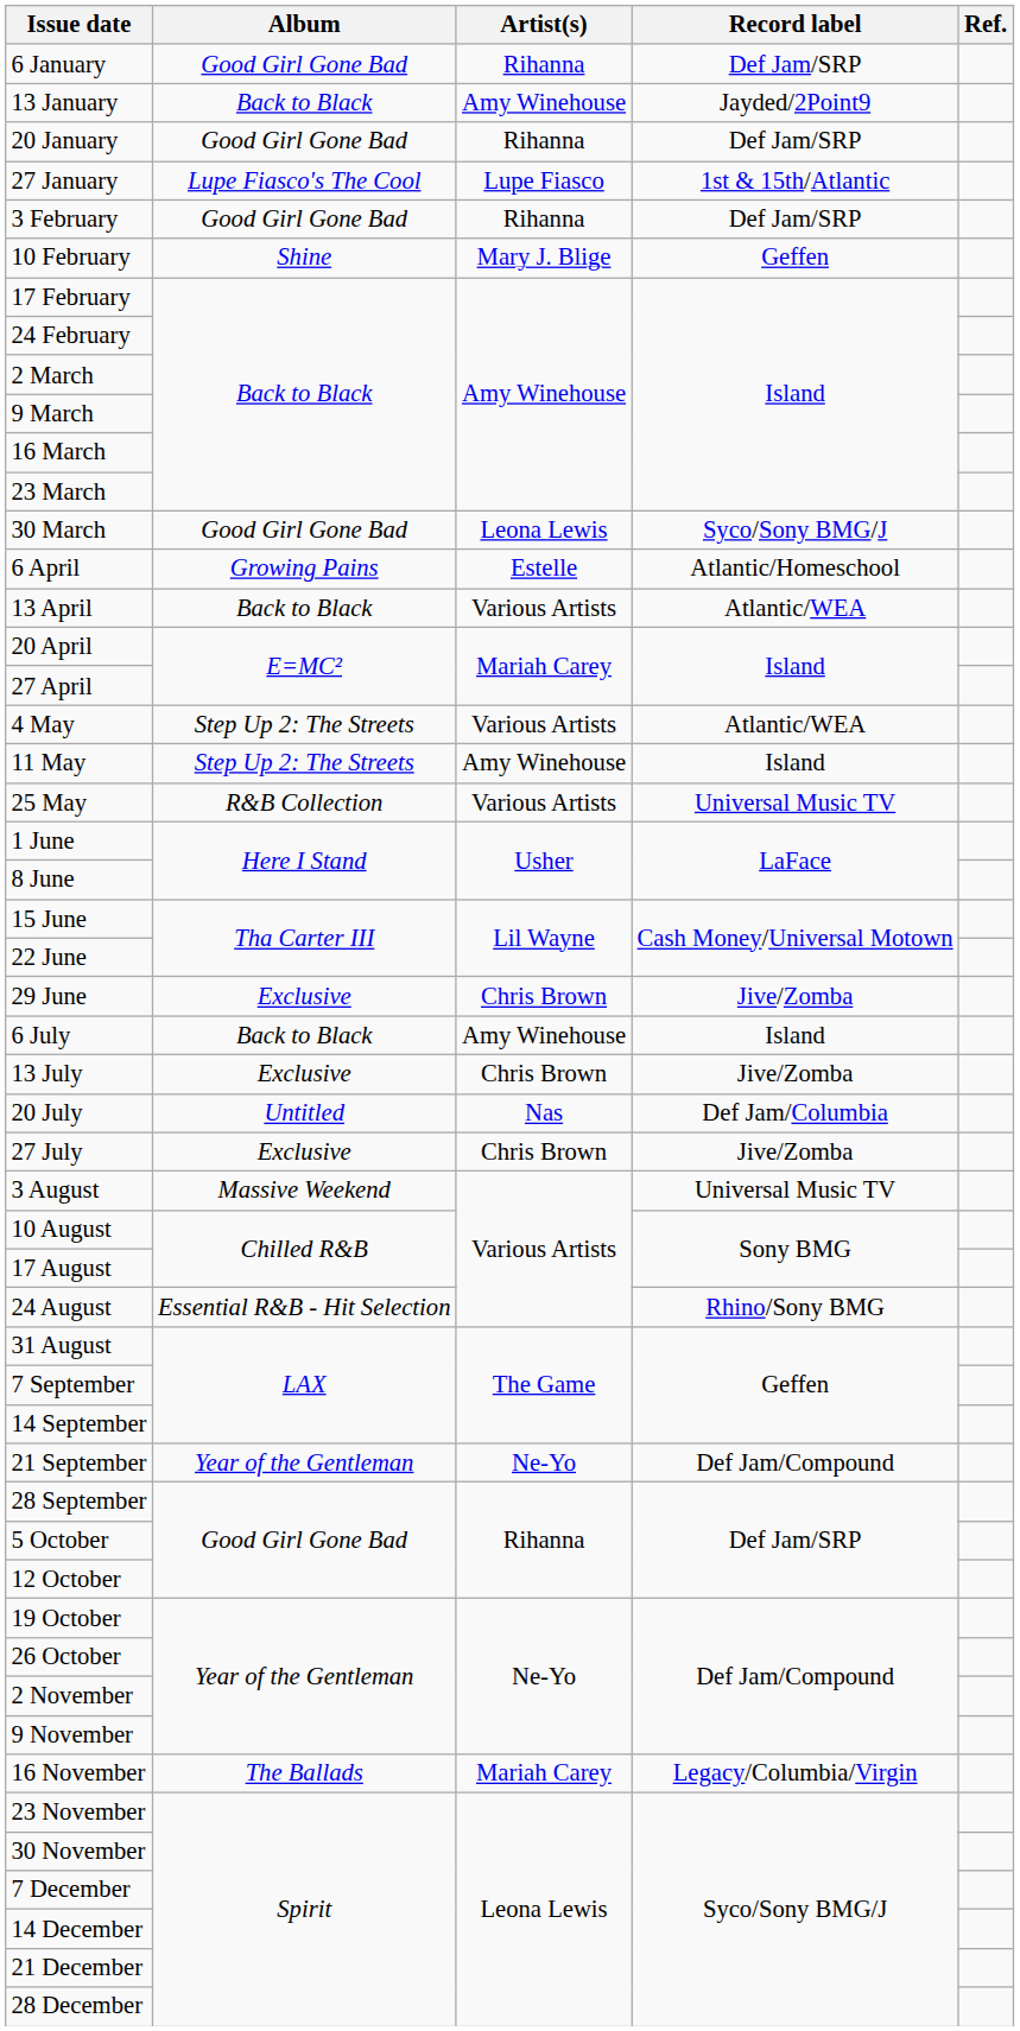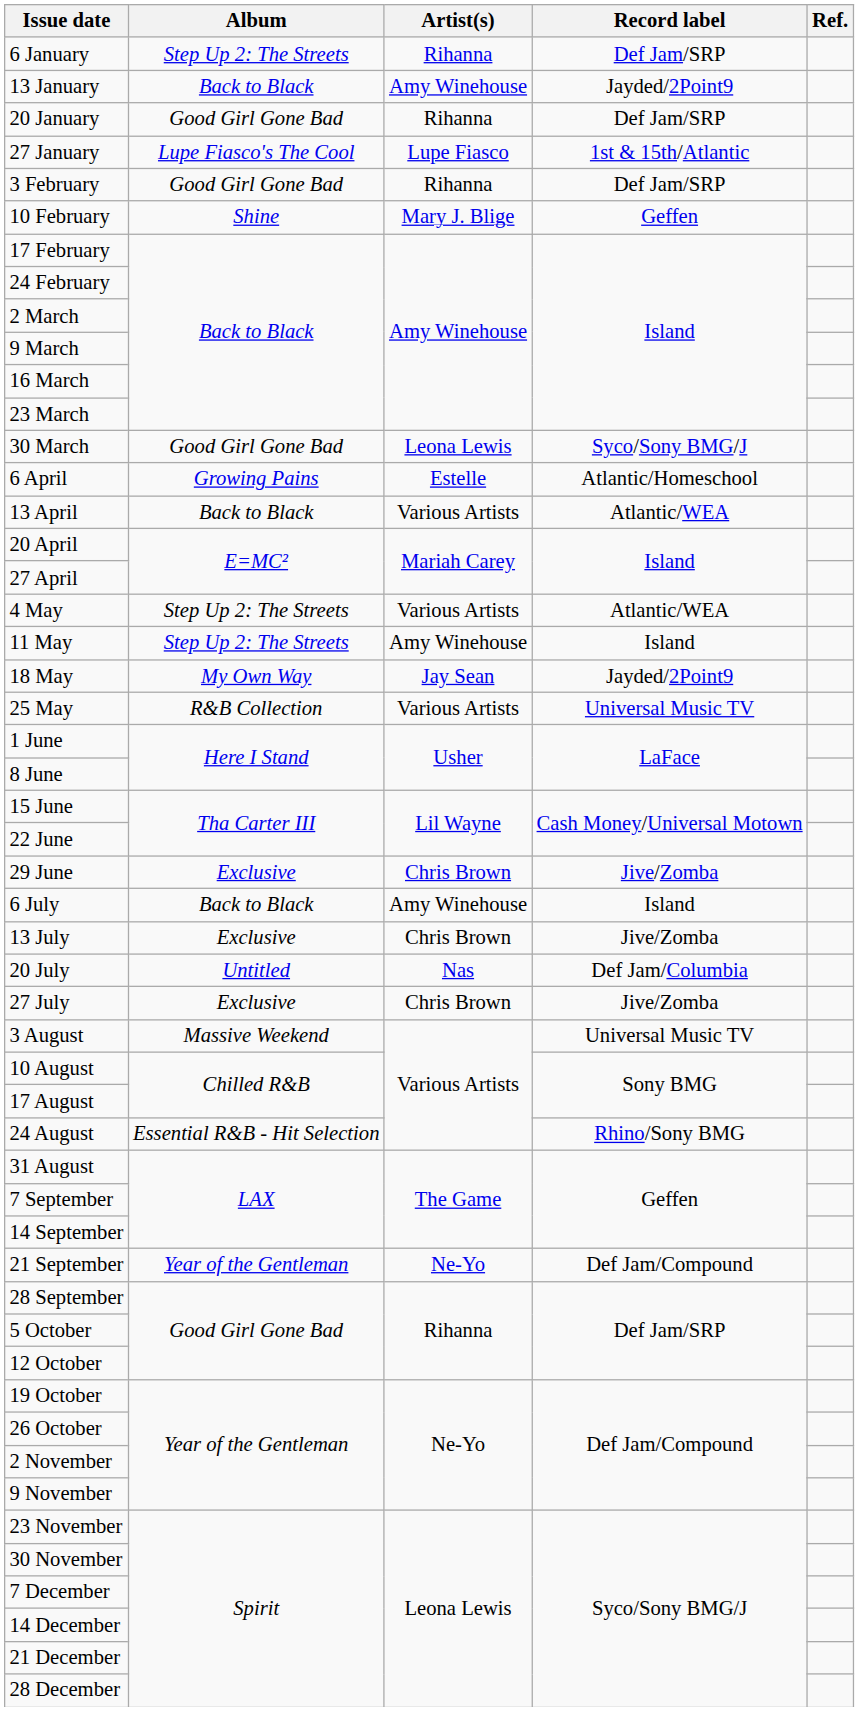 <table class="wikitable plainrowheaders">
 <tr>
 <th scope=col>Issue date</th>
 <th scope=col>Album</th>
 <th scope=col>Artist(s)</th>
 <th scope=col>Record label</th>
 <th scope=col>Ref.</th>
 </tr>
 <tr>
 <td>6 January</td>
-<td align="center"><em><a href='#'>Good Girl Gone Bad</a></em></td>
+<td align="center"><em><a href='#'>Step Up 2: The Streets</a></em></td>
 <td align="center"><a href='#'>Rihanna</a></td>
 <td align="center"><a href='#'>Def Jam</a>/SRP</td>
 <td align="center"></td>
 </tr>
 <tr>
 <td>13 January</td>
 <td align="center"><em><a href='#'>Back to Black</a></em></td>
 <td align="center"><a href='#'>Amy Winehouse</a></td>
 <td align="center">Jayded/<a href='#'>2Point9</a></td>
 <td align="center"></td>
 </tr>
 <tr>
 <td>20 January</td>
 <td align="center"><em>Good Girl Gone Bad</em></td>
 <td align="center">Rihanna</td>
 <td align="center">Def Jam/SRP</td>
 <td align="center"></td>
 </tr>
 <tr>
 <td>27 January</td>
 <td align="center"><em><a href='#'>Lupe Fiasco's The Cool</a></em></td>
 <td align="center"><a href='#'>Lupe Fiasco</a></td>
 <td align="center"><a href='#'>1st & 15th</a>/<a href='#'>Atlantic</a></td>
 <td align="center"></td>
 </tr>
 <tr>
 <td>3 February</td>
 <td align="center"><em>Good Girl Gone Bad</em></td>
 <td align="center">Rihanna</td>
 <td align="center">Def Jam/SRP</td>
 <td align="center"></td>
 </tr>
 <tr>
 <td>10 February</td>
 <td align="center"><em><a href='#'>Shine</a></em></td>
 <td align="center"><a href='#'>Mary J. Blige</a></td>
 <td align="center"><a href='#'>Geffen</a></td>
 <td align="center"></td>
 </tr>
 <tr>
 <td>17 February</td>
 <td align="center" rowspan="6"><em><a href='#'>Back to Black</a></em></td>
 <td align="center" rowspan="6"><a href='#'>Amy Winehouse</a></td>
 <td align="center" rowspan="6"><a href='#'>Island</a></td>
 <td align="center"></td>
 </tr>
 <tr>
 <td>24 February</td>
 <td align="center"></td>
 </tr>
 <tr>
 <td>2 March </td>
 <td align="center"></td>
 </tr>
 <tr>
 <td>9 March</td>
 <td align="center"></td>
 </tr>
 <tr>
 <td>16 March</td>
 <td align="center"></td>
 </tr>
 <tr>
 <td>23 March</td>
 <td align="center"></td>
 </tr>
 <tr>
 <td>30 March</td>
 <td align="center"><em>Good Girl Gone Bad</em></td>
 <td align="center"><a href='#'>Leona Lewis</a></td>
 <td align="center"><a href='#'>Syco</a>/<a href='#'>Sony BMG</a>/<a href='#'>J</a></td>
 <td align="center"></td>
 </tr>
 <tr>
 <td>6 April</td>
 <td align="center"><em><a href='#'>Growing Pains</a></em></td>
 <td align="center"><a href='#'>Estelle</a></td>
 <td align="center">Atlantic/Homeschool</td>
 <td align="center"></td>
 </tr>
 <tr>
 <td>13 April</td>
 <td align="center"><em>Back to Black</em></td>
 <td align="center">Various Artists</td>
 <td align="center">Atlantic/<a href='#'>WEA</a></td>
 <td align="center"></td>
 </tr>
 <tr>
 <td>20 April</td>
 <td align="center" rowspan="2"><em><a href='#'>E=MC²</a></em></td>
 <td align="center" rowspan="2"><a href='#'>Mariah Carey</a></td>
 <td align="center" rowspan="2"><a href='#'>Island</a></td>
 <td align="center"></td>
 </tr>
 <tr>
 <td>27 April</td>
 <td align="center"></td>
 </tr>
 <tr>
 <td>4 May</td>
 <td align="center"><em>Step Up 2: The Streets</em></td>
 <td align="center">Various Artists</td>
 <td align="center">Atlantic/WEA</td>
 <td align="center"></td>
 </tr>
 <tr>
 <td>11 May</td>
 <td align="center"><em><a href='#'>Step Up 2: The Streets</a></em></td>
 <td align="center">Amy Winehouse</td>
 <td align="center">Island</td>
+<td align="center"></td>
+</tr>
+<tr>
+<td>18 May</td>
+<td align="center"><em><a href='#'>My Own Way</a></em></td>
+<td align="center"><a href='#'>Jay Sean</a></td>
+<td align="center">Jayded/<a href='#'>2Point9</a></td>
 <td align="center"></td>
 </tr>
 <tr>
 <td>25 May</td>
 <td align="center"><em>R&B Collection</em></td>
 <td align="center">Various Artists</td>
 <td align="center"><a href='#'>Universal Music TV</a></td>
 <td align="center"></td>
 </tr>
 <tr>
 <td>1 June </td>
 <td align="center" rowspan="2"><em><a href='#'>Here I Stand</a></em></td>
 <td align="center" rowspan="2"><a href='#'>Usher</a></td>
 <td align="center" rowspan="2"><a href='#'>LaFace</a></td>
 <td align="center"></td>
 </tr>
 <tr>
 <td>8 June</td>
 <td align="center"></td>
 </tr>
 <tr>
 <td>15 June</td>
 <td align="center" rowspan="2"><em><a href='#'>Tha Carter III</a></em></td>
 <td align="center" rowspan="2"><a href='#'>Lil Wayne</a></td>
 <td align="center" rowspan="2"><a href='#'>Cash Money</a>/<a href='#'>Universal Motown</a></td>
 <td align="center"></td>
 </tr>
 <tr>
 <td>22 June</td>
 <td align="center"></td>
 </tr>
 <tr>
 <td>29 June</td>
 <td align="center"><em><a href='#'>Exclusive</a></em></td>
 <td align="center"><a href='#'>Chris Brown</a></td>
 <td align="center"><a href='#'>Jive</a>/<a href='#'>Zomba</a></td>
 <td align="center"></td>
 </tr>
 <tr>
 <td>6 July</td>
 <td align="center"><em>Back to Black</em></td>
 <td align="center">Amy Winehouse</td>
 <td align="center">Island</td>
 <td align="center"></td>
 </tr>
 <tr>
 <td>13 July</td>
 <td align="center"><em>Exclusive</em></td>
 <td align="center">Chris Brown</td>
 <td align="center">Jive/Zomba</td>
 <td align="center"></td>
 </tr>
 <tr>
 <td>20 July</td>
 <td align="center"><em><a href='#'>Untitled</a></em></td>
 <td align="center"><a href='#'>Nas</a></td>
 <td align="center">Def Jam/<a href='#'>Columbia</a></td>
 <td align="center"></td>
 </tr>
 <tr>
 <td>27 July</td>
 <td align="center"><em>Exclusive</em></td>
 <td align="center">Chris Brown</td>
 <td align="center">Jive/Zomba</td>
 <td align="center"></td>
 </tr>
 <tr>
 <td>3 August</td>
 <td align="center"><em>Massive Weekend</em></td>
 <td align="center" rowspan="4">Various Artists</td>
 <td align="center">Universal Music TV</td>
 <td align="center"></td>
 </tr>
 <tr>
 <td>10 August</td>
 <td align="center" rowspan="2"><em>Chilled R&B</em></td>
 <td align="center" rowspan="2">Sony BMG</td>
 <td align="center"></td>
 </tr>
 <tr>
 <td>17 August</td>
 <td align="center"></td>
 </tr>
 <tr>
 <td>24 August</td>
 <td align="center"><em>Essential R&B - Hit Selection</em></td>
 <td align="center"><a href='#'>Rhino</a>/Sony BMG</td>
 <td align="center"></td>
 </tr>
 <tr>
 <td>31 August</td>
 <td align="center" rowspan="3"><em><a href='#'>LAX</a></em></td>
 <td align="center" rowspan="3"><a href='#'>The Game</a></td>
 <td align="center" rowspan="3">Geffen</td>
 <td align="center"></td>
 </tr>
 <tr>
 <td>7 September</td>
 <td align="center"></td>
 </tr>
 <tr>
 <td>14 September</td>
 <td align="center"></td>
 </tr>
 <tr>
 <td>21 September</td>
 <td align="center"><em><a href='#'>Year of the Gentleman</a></em></td>
 <td align="center"><a href='#'>Ne-Yo</a></td>
 <td align="center">Def Jam/Compound</td>
 <td align="center"></td>
 </tr>
 <tr>
 <td>28 September</td>
 <td align="center" rowspan="3"><em>Good Girl Gone Bad</em></td>
 <td align="center" rowspan="3">Rihanna</td>
 <td align="center" rowspan="3">Def Jam/SRP</td>
 <td align="center"></td>
 </tr>
 <tr>
 <td>5 October</td>
 <td align="center"></td>
 </tr>
 <tr>
 <td>12 October</td>
 <td align="center"></td>
 </tr>
 <tr>
 <td>19 October</td>
 <td align="center" rowspan="4"><em>Year of the Gentleman</em></td>
 <td align="center" rowspan="4">Ne-Yo</td>
 <td align="center" rowspan="4">Def Jam/Compound</td>
 <td align="center"></td>
 </tr>
 <tr>
 <td>26 October</td>
 <td align="center"></td>
 </tr>
 <tr>
 <td>2 November</td>
 <td align="center"></td>
 </tr>
 <tr>
 <td>9 November</td>
 <td align="center"></td>
 </tr>
 <tr>
-<td>16 November</td>
-<td align="center"><em><a href='#'>The Ballads</a></em></td>
-<td align="center"><a href='#'>Mariah Carey</a></td>
-<td align="center"><a href='#'>Legacy</a>/Columbia/<a href='#'>Virgin</a></td>
-<td align="center"></td>
-</tr>
-<tr>
 <td>23 November </td>
 <td align="center" rowspan="6"><em>Spirit</em></td>
 <td align="center" rowspan="6">Leona Lewis</td>
 <td align="center" rowspan="6">Syco/Sony BMG/J</td>
 <td align="center"></td>
 </tr>
 <tr>
 <td>30 November</td>
 <td align="center"></td>
 </tr>
 <tr>
 <td>7 December</td>
 <td align="center"></td>
 </tr>
 <tr>
 <td>14 December</td>
 <td align="center"></td>
 </tr>
 <tr>
 <td>21 December</td>
 <td align="center"></td>
 </tr>
 <tr>
 <td>28 December</td>
 <td align="center"></td>
 </tr>
 </table>
